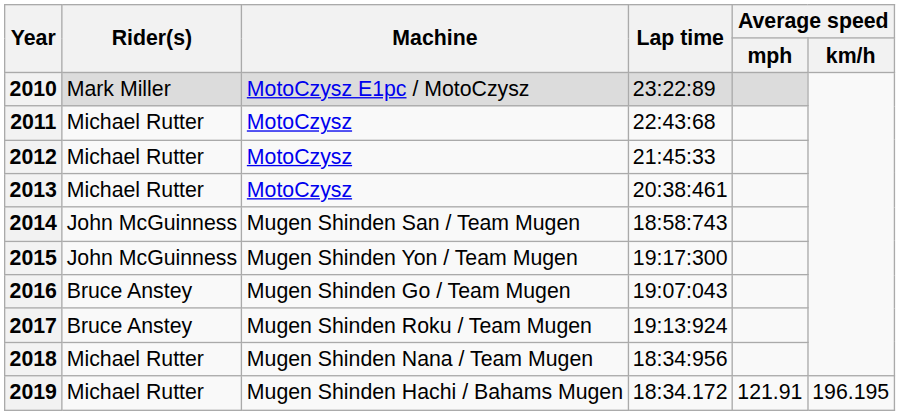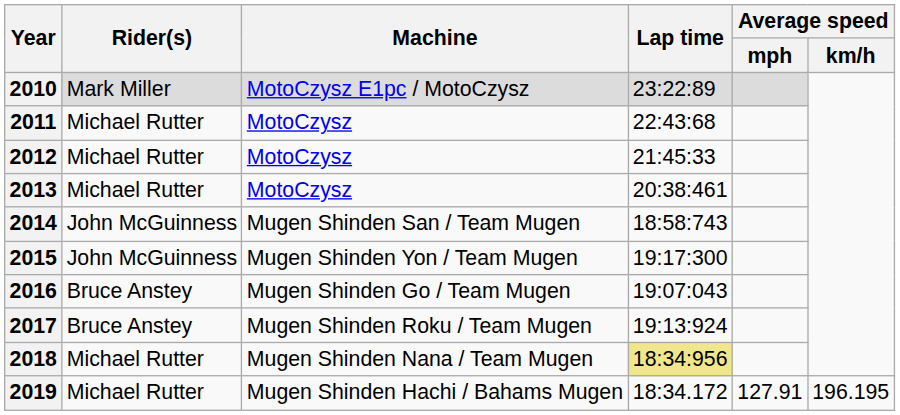 <table class="wikitable sortable">
 <tr>
 <th rowspan=2>Year</th>
 <th rowspan=2>Rider(s)</th>
 <th rowspan=2>Machine</th>
 <th rowspan=2>Lap time</th>
 <th colspan=2>Average speed</th>
 </tr>
 <tr>
 <th>mph</th>
 <th>km/h</th>
 </tr>
 <tr style="background:Gainsboro;">
 <th>2010</th>
 <td>Mark Miller</td>
 <td><a href='#'>MotoCzysz E1pc</a> / MotoCzysz</td>
 <td>23:22:89</td>
 <td></td>
 </tr>
 <tr>
 <th>2011</th>
 <td>Michael Rutter</td>
 <td><a href='#'>MotoCzysz</a></td>
 <td>22:43:68</td>
 <td></td>
 </tr>
 <tr>
 <th>2012</th>
 <td>Michael Rutter</td>
 <td><a href='#'>MotoCzysz</a></td>
 <td>21:45:33</td>
 <td></td>
 </tr>
 <tr>
 <th>2013</th>
 <td>Michael Rutter</td>
 <td><a href='#'>MotoCzysz</a></td>
 <td>20:38:461</td>
 <td></td>
 </tr>
 <tr>
 <th>2014</th>
 <td>John McGuinness</td>
 <td>Mugen Shinden San / Team Mugen</td>
 <td>18:58:743</td>
 <td></td>
 </tr>
 <tr>
 <th>2015</th>
 <td>John McGuinness</td>
 <td>Mugen Shinden Yon / Team Mugen</td>
 <td>19:17:300</td>
 <td></td>
 </tr>
 <tr>
 <th>2016</th>
 <td>Bruce Anstey</td>
 <td>Mugen Shinden Go / Team Mugen</td>
 <td>19:07:043</td>
 <td></td>
 </tr>
 <tr>
 <th>2017</th>
 <td>Bruce Anstey</td>
 <td>Mugen Shinden Roku / Team Mugen</td>
 <td>19:13:924</td>
 <td></td>
 </tr>
 <tr>
 <th>2018</th>
 <td>Michael Rutter</td>
 <td>Mugen Shinden Nana / Team Mugen</td>
-<td>18:34:956</td>
+<td style="background: khaki;">18:34:956</td>
 <td></td>
 </tr>
 <tr>
 <th>2019</th>
 <td>Michael Rutter</td>
 <td>Mugen Shinden Hachi / Bahams Mugen</td>
 <td>18:34.172</td>
-<td>121.91</td>
+<td>127.91</td>
 <td>196.195</td>
 </tr>
 </table>
